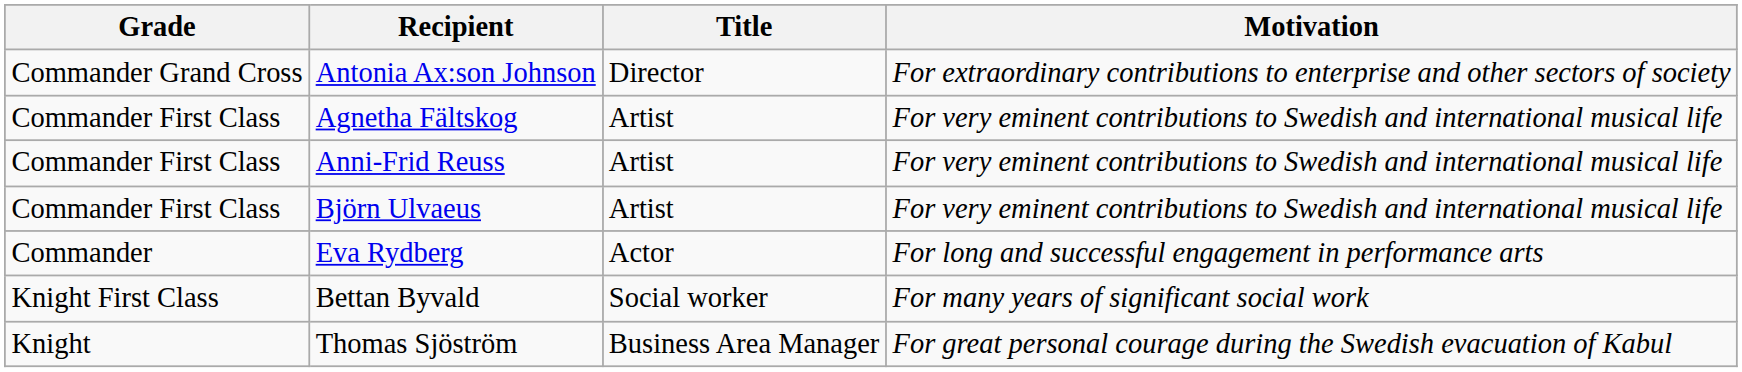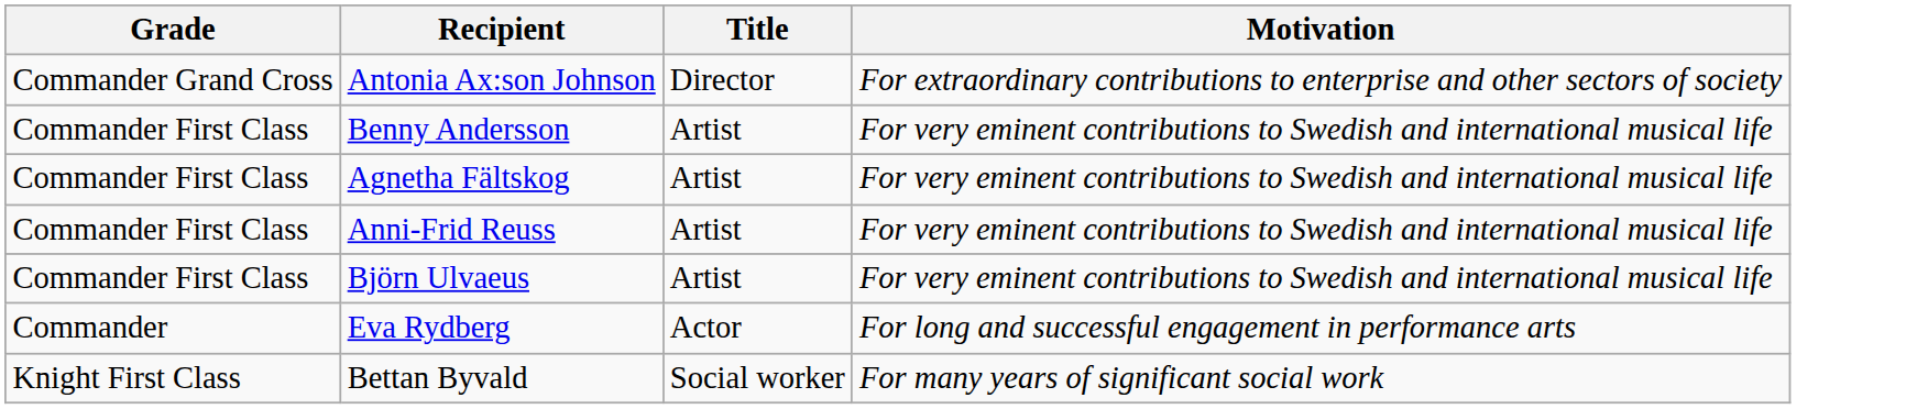 <table class="wikitable">
 <tr>
 <th>Grade</th>
 <th>Recipient</th>
 <th>Title</th>
 <th>Motivation</th>
 </tr>
 <tr>
 <td>Commander Grand Cross</td>
 <td><a href='#'>Antonia Ax:son Johnson</a></td>
 <td>Director</td>
 <td><em>For extraordinary contributions to enterprise and other sectors of society</em></td>
+</tr>
+<tr>
+<td>Commander First Class</td>
+<td><a href='#'>Benny Andersson</a></td>
+<td>Artist</td>
+<td><em>For very eminent contributions to Swedish and international musical life</em></td>
 </tr>
 <tr>
 <td>Commander First Class</td>
 <td><a href='#'>Agnetha Fältskog</a></td>
 <td>Artist</td>
 <td><em>For very eminent contributions to Swedish and international musical life</em></td>
 </tr>
 <tr>
 <td>Commander First Class</td>
 <td><a href='#'>Anni-Frid Reuss</a></td>
 <td>Artist</td>
 <td><em>For very eminent contributions to Swedish and international musical life</em></td>
 </tr>
 <tr>
 <td>Commander First Class</td>
 <td><a href='#'>Björn Ulvaeus</a></td>
 <td>Artist</td>
 <td><em>For very eminent contributions to Swedish and international musical life</em></td>
 </tr>
 <tr>
 <td>Commander</td>
 <td><a href='#'>Eva Rydberg</a></td>
 <td>Actor</td>
 <td><em>For long and successful engagement in performance arts</em></td>
 </tr>
 <tr>
 <td>Knight First Class</td>
 <td>Bettan Byvald</td>
 <td>Social worker</td>
 <td><em>For many years of significant social work</em></td>
 </tr>
-<tr>
-<td>Knight</td>
-<td>Thomas Sjöström</td>
-<td>Business Area Manager</td>
-<td><em>For great personal courage during the Swedish evacuation of Kabul</em></td>
-</tr>
 </table>
